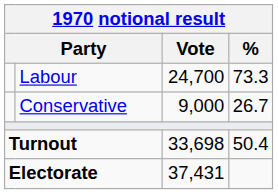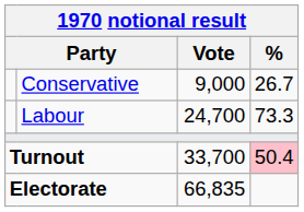 <table class="wikitable">
 <tr>
 <th colspan="4"><a href='#'>1970</a> <a href='#'>notional result</a></th>
 </tr>
 <tr>
 <th bgcolor="#DDDDFF" width="130px" colspan="2">Party</th>
 <th bgcolor="#DDDDFF" width="50px">Vote</th>
 <th bgcolor="#DDDDFF" width="30px">%</th>
 </tr>
 <tr>
 <td></td>
+<td><a href='#'>Conservative</a></td>
+<td align=right>9,000</td>
+<td align=right>26.7</td>
+</tr>
+<tr>
+<td></td>
 <td><a href='#'>Labour</a></td>
 <td align=right>24,700</td>
 <td align=right>73.3</td>
-</tr>
-<tr>
-<td></td>
-<td><a href='#'>Conservative</a></td>
-<td align=right>9,000</td>
-<td align=right>26.7</td>
 </tr>
 <tr>
 <td colspan="4" bgcolor="#EAECF0"></td>
 </tr>
 <tr>
 <td colspan="2"><strong>Turnout</strong></td>
-<td align=right>33,698</td>
-<td align=right>50.4</td>
+<td align=right>33,700</td>
+<td align=right style="background: pink;">50.4</td>
 </tr>
 <tr>
 <td colspan="2"><strong>Electorate</strong></td>
-<td align=right>37,431</td>
+<td align=right>66,835</td>
 </tr>
 </table>
